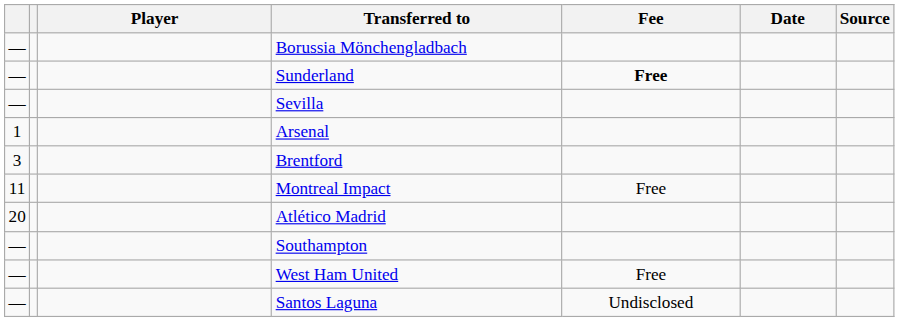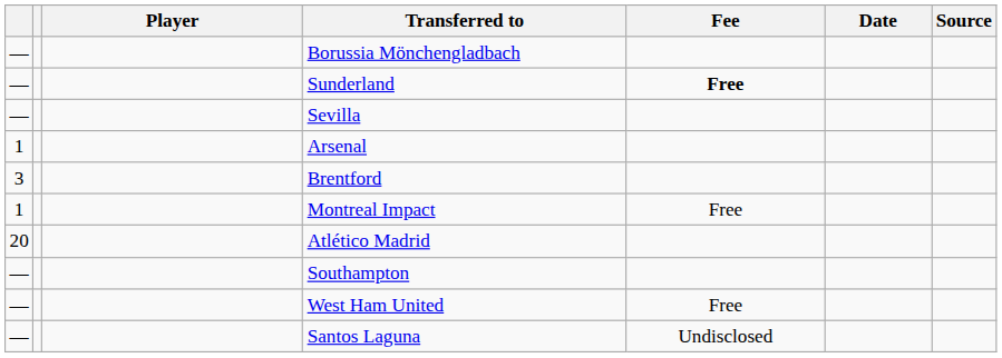 <table class="wikitable plainrowheaders sortable" style="font-size:95%">
 <tr>
 <th></th>
 <th></th>
 <th scope="col" style="width:200px;">Player</th>
 <th scope="col" style="width:250px;">Transferred to</th>
 <th scope="col" style="width:150px;">Fee</th>
 <th scope="col" style="width:78px;">Date</th>
 <th>Source</th>
 </tr>
 <tr>
 <td align=center>—</td>
 <td align=center></td>
 <td></td>
 <td> <a href='#'>Borussia Mönchengladbach</a></td>
 <td align=center></td>
 <td align=center></td>
 <td align=center></td>
 </tr>
 <tr>
 <td align=center>—</td>
 <td align=center></td>
 <td></td>
 <td> <a href='#'>Sunderland</a></td>
 <td align=center><strong>Free</strong></td>
 <td align=center></td>
 <td align=center></td>
 </tr>
 <tr>
 <td align=center>—</td>
 <td align=center></td>
 <td></td>
 <td> <a href='#'>Sevilla</a></td>
 <td align=center></td>
 <td align=center></td>
 <td align=center></td>
 </tr>
 <tr>
 <td align=center>1</td>
 <td align=center></td>
 <td></td>
 <td> <a href='#'>Arsenal</a></td>
 <td align=center></td>
 <td align=center></td>
 <td align=center></td>
 </tr>
 <tr>
 <td align=center>3</td>
 <td align=center></td>
 <td></td>
 <td> <a href='#'>Brentford</a></td>
 <td align=center></td>
 <td align=center></td>
 <td align=center></td>
 </tr>
 <tr>
-<td align=center>11</td>
+<td align=center>1</td>
 <td align=center></td>
 <td></td>
 <td> <a href='#'>Montreal Impact</a></td>
 <td align=center>Free</td>
 <td align=center></td>
 <td align=center></td>
 </tr>
 <tr>
 <td align=center>20</td>
 <td align=center></td>
 <td></td>
 <td> <a href='#'>Atlético Madrid</a></td>
 <td align=center></td>
 <td align=center></td>
 <td align=center></td>
 </tr>
 <tr>
 <td align=center>—</td>
 <td align=center></td>
 <td></td>
 <td> <a href='#'>Southampton</a></td>
 <td align=center></td>
 <td align=center></td>
 <td align=center></td>
 </tr>
 <tr>
 <td align=center>—</td>
 <td align=center></td>
 <td></td>
 <td> <a href='#'>West Ham United</a></td>
 <td align=center>Free</td>
 <td align=center></td>
 <td align=center></td>
 </tr>
 <tr>
 <td align=center>—</td>
 <td align=center></td>
 <td></td>
 <td> <a href='#'>Santos Laguna</a></td>
 <td align=center>Undisclosed</td>
 <td align=center></td>
 <td align=center></td>
 </tr>
 </table>
